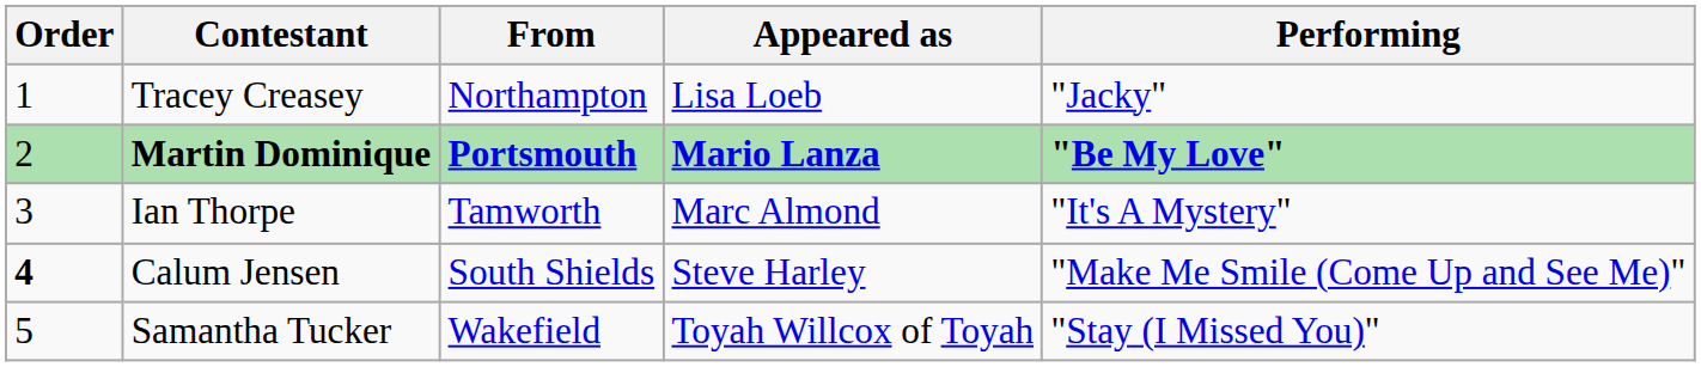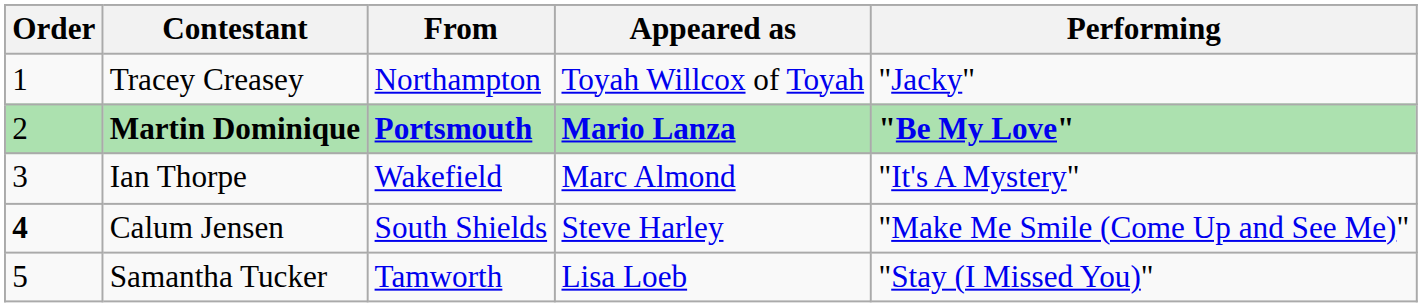 <table class="wikitable">
 <tr>
 <th>Order</th>
 <th>Contestant</th>
 <th>From</th>
 <th>Appeared as</th>
 <th>Performing</th>
 </tr>
 <tr>
 <td>1</td>
 <td>Tracey Creasey</td>
 <td><a href='#'>Northampton</a></td>
-<td><a href='#'>Lisa Loeb</a></td>
+<td><a href='#'>Toyah Willcox</a> of <a href='#'>Toyah</a></td>
 <td>"<a href='#'>Jacky</a>"</td>
 </tr>
 <tr style="background:#ACE1AF;">
 <td>2</td>
 <td><strong>Martin Dominique</strong></td>
 <td><strong><a href='#'>Portsmouth</a></strong></td>
 <td><strong><a href='#'>Mario Lanza</a></strong></td>
 <td><strong>"<a href='#'>Be My Love</a>"</strong></td>
 </tr>
 <tr>
 <td>3</td>
 <td>Ian Thorpe</td>
-<td><a href='#'>Tamworth</a></td>
+<td><a href='#'>Wakefield</a></td>
 <td><a href='#'>Marc Almond</a></td>
 <td>"<a href='#'>It's A Mystery</a>"</td>
 </tr>
 <tr>
 <td><strong>4</strong></td>
 <td>Calum Jensen</td>
 <td><a href='#'>South Shields</a></td>
 <td><a href='#'>Steve Harley</a></td>
 <td>"<a href='#'>Make Me Smile (Come Up and See Me)</a>"</td>
 </tr>
 <tr>
 <td>5</td>
 <td>Samantha Tucker</td>
-<td><a href='#'>Wakefield</a></td>
-<td><a href='#'>Toyah Willcox</a> of <a href='#'>Toyah</a></td>
+<td><a href='#'>Tamworth</a></td>
+<td><a href='#'>Lisa Loeb</a></td>
 <td>"<a href='#'>Stay (I Missed You)</a>"</td>
 </tr>
 </table>
